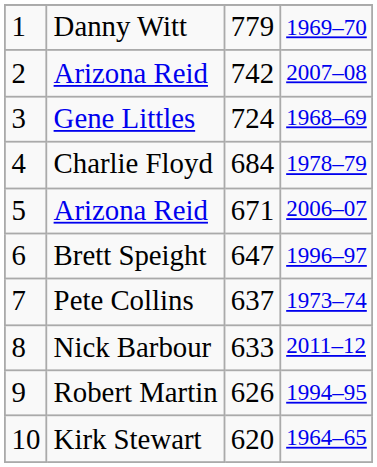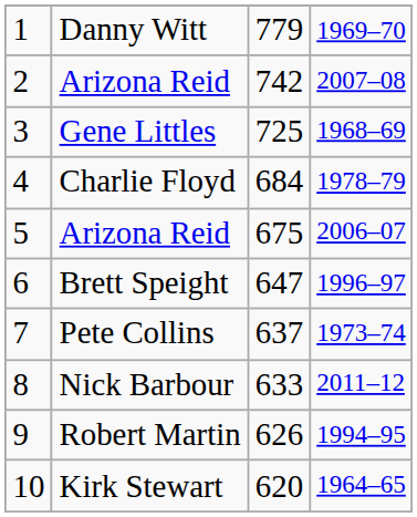 <table class="wikitable">
 <tr>
 </tr>
 <tr>
 <td>1</td>
 <td>Danny Witt</td>
 <td>779</td>
 <td style="font-size:80%;"><a href='#'>1969–70</a></td>
 </tr>
 <tr>
 <td>2</td>
 <td><a href='#'>Arizona Reid</a></td>
 <td>742</td>
 <td style="font-size:80%;"><a href='#'>2007–08</a></td>
 </tr>
 <tr>
 <td>3</td>
 <td><a href='#'>Gene Littles</a></td>
-<td>724</td>
+<td>725</td>
 <td style="font-size:80%;"><a href='#'>1968–69</a></td>
 </tr>
 <tr>
 <td>4</td>
 <td>Charlie Floyd</td>
 <td>684</td>
 <td style="font-size:80%;"><a href='#'>1978–79</a></td>
 </tr>
 <tr>
 <td>5</td>
 <td><a href='#'>Arizona Reid</a></td>
-<td>671</td>
+<td>675</td>
 <td style="font-size:80%;"><a href='#'>2006–07</a></td>
 </tr>
 <tr>
 <td>6</td>
 <td>Brett Speight</td>
 <td>647</td>
 <td style="font-size:80%;"><a href='#'>1996–97</a></td>
 </tr>
 <tr>
 <td>7</td>
 <td>Pete Collins</td>
 <td>637</td>
 <td style="font-size:80%;"><a href='#'>1973–74</a></td>
 </tr>
 <tr>
 <td>8</td>
 <td>Nick Barbour</td>
 <td>633</td>
 <td style="font-size:80%;"><a href='#'>2011–12</a></td>
 </tr>
 <tr>
 <td>9</td>
 <td>Robert Martin</td>
 <td>626</td>
 <td style="font-size:80%;"><a href='#'>1994–95</a></td>
 </tr>
 <tr>
 <td>10</td>
 <td>Kirk Stewart</td>
 <td>620</td>
 <td style="font-size:80%;"><a href='#'>1964–65</a></td>
 </tr>
 </table>
